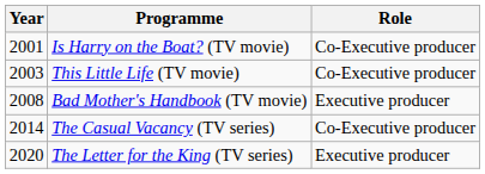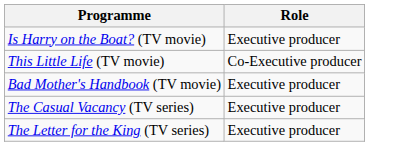 <table class="wikitable sortable">
 <tr>
-<th>Year</th>
 <th>Programme</th>
 <th>Role</th>
 </tr>
 <tr>
-<td>2001</td>
 <td><em><a href='#'>Is Harry on the Boat?</a></em> (TV movie)</td>
-<td>Co-Executive producer</td>
+<td>Executive producer</td>
 </tr>
 <tr>
-<td>2003</td>
 <td><em><a href='#'>This Little Life</a></em> (TV movie)</td>
 <td>Co-Executive producer</td>
 </tr>
 <tr>
-<td>2008</td>
 <td><em><a href='#'>Bad Mother's Handbook</a></em> (TV movie)</td>
 <td>Executive producer</td>
 </tr>
 <tr>
-<td>2014</td>
 <td><em><a href='#'>The Casual Vacancy</a></em> (TV series)</td>
-<td>Co-Executive producer</td>
+<td>Executive producer</td>
 </tr>
 <tr>
-<td>2020</td>
 <td><em><a href='#'>The Letter for the King</a></em> (TV series)</td>
 <td>Executive producer</td>
 </tr>
 </table>
